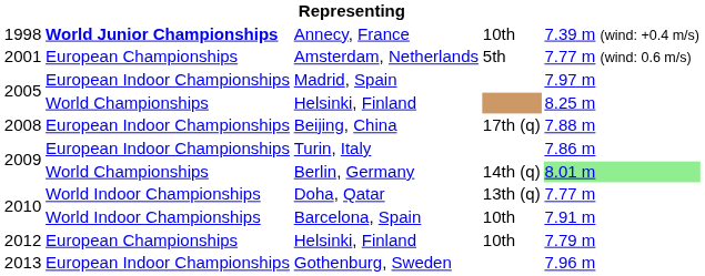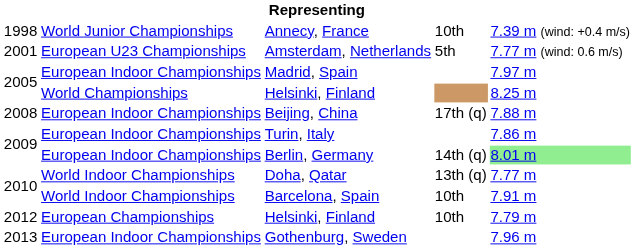 <table>
 <tr>
 <th colspan="5">Representing </th>
 </tr>
 <tr>
 <td>1998</td>
-<td><strong><a href='#'>World Junior Championships</a></strong></td>
+<td><a href='#'>World Junior Championships</a></td>
 <td><a href='#'>Annecy</a>, <a href='#'>France</a></td>
 <td>10th</td>
 <td><a href='#'>7.39 m</a>  <small>(wind: +0.4 m/s)</small></td>
 </tr>
 <tr>
 <td>2001</td>
-<td><a href='#'>European Championships</a></td>
+<td><a href='#'>European U23 Championships</a></td>
 <td><a href='#'>Amsterdam</a>, <a href='#'>Netherlands</a></td>
 <td>5th</td>
 <td><a href='#'>7.77 m</a> <small>(wind: 0.6 m/s)</small></td>
 </tr>
 <tr>
 <td rowspan=2>2005</td>
 <td><a href='#'>European Indoor Championships</a></td>
 <td><a href='#'>Madrid</a>, <a href='#'>Spain</a></td>
 <td></td>
 <td><a href='#'>7.97 m</a></td>
 </tr>
 <tr>
 <td><a href='#'>World Championships</a></td>
 <td><a href='#'>Helsinki</a>, <a href='#'>Finland</a></td>
 <td bgcolor=cc9966></td>
 <td><a href='#'>8.25 m</a></td>
 </tr>
 <tr>
 <td>2008</td>
 <td><a href='#'>European Indoor Championships</a></td>
 <td><a href='#'>Beijing</a>, <a href='#'>China</a></td>
 <td>17th (q)</td>
 <td><a href='#'>7.88 m</a></td>
 </tr>
 <tr>
 <td rowspan=2>2009</td>
 <td><a href='#'>European Indoor Championships</a></td>
 <td><a href='#'>Turin</a>, <a href='#'>Italy</a></td>
 <td></td>
 <td><a href='#'>7.86 m</a></td>
 </tr>
 <tr>
-<td><a href='#'>World Championships</a></td>
+<td><a href='#'>European Indoor Championships</a></td>
 <td><a href='#'>Berlin</a>, <a href='#'>Germany</a></td>
 <td>14th (q)</td>
 <td style="background: lightgreen;"><a href='#'>8.01 m</a></td>
 </tr>
 <tr>
 <td rowspan=2>2010</td>
 <td><a href='#'>World Indoor Championships</a></td>
 <td><a href='#'>Doha</a>, <a href='#'>Qatar</a></td>
 <td>13th (q)</td>
 <td><a href='#'>7.77 m</a></td>
 </tr>
 <tr>
 <td><a href='#'>World Indoor Championships</a></td>
 <td><a href='#'>Barcelona</a>, <a href='#'>Spain</a></td>
 <td>10th</td>
 <td><a href='#'>7.91 m</a></td>
 </tr>
 <tr>
 <td>2012</td>
 <td><a href='#'>European Championships</a></td>
 <td><a href='#'>Helsinki</a>, <a href='#'>Finland</a></td>
 <td>10th</td>
 <td><a href='#'>7.79 m</a></td>
 </tr>
 <tr>
 <td>2013</td>
 <td><a href='#'>European Indoor Championships</a></td>
 <td><a href='#'>Gothenburg</a>, <a href='#'>Sweden</a></td>
 <td></td>
 <td><a href='#'>7.96 m</a></td>
 </tr>
 </table>
